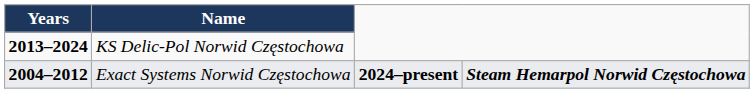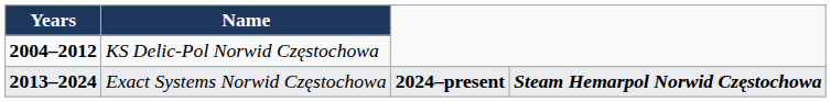 <table class="wikitable" style="font-size:100%">
 <tr>
 <th style="color:#ffffff; background-color:#1c365c">Years</th>
 <th style="color:#ffffff; background-color:#1c365c">Name</th>
 </tr>
 <tr>
-<td><strong>2013–2024</strong></td>
+<td><strong>2004–2012</strong></td>
 <td><em>KS Delic-Pol Norwid Częstochowa</em></td>
 </tr>
 <tr style="background:#EAECF0">
-<td><strong>2004–2012</strong></td>
+<td><strong>2013–2024</strong></td>
 <td><em>Exact Systems Norwid Częstochowa</em></td>
 <td><strong>2024–present</strong></td>
 <td><strong><em>Steam Hemarpol Norwid Częstochowa</em></strong></td>
 </tr>
 </table>
